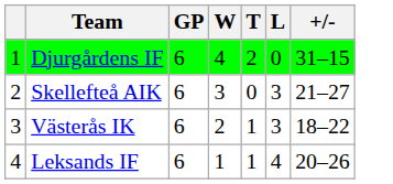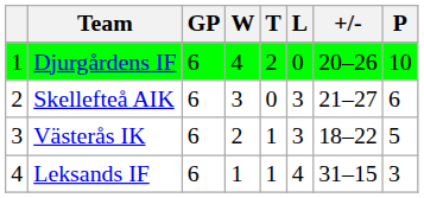 <table class="wikitable">
 <tr>
 <th></th>
 <th>Team</th>
 <th>GP</th>
 <th>W</th>
 <th>T</th>
 <th>L</th>
 <th>+/-</th>
+<th>P</th>
 </tr>
 <tr style="background:#00FF00">
 <td>1</td>
 <td><a href='#'>Djurgårdens IF</a></td>
 <td>6</td>
 <td>4</td>
 <td>2</td>
 <td>0</td>
-<td>31–15</td>
+<td>20–26</td>
+<td>10</td>
 </tr>
 <tr style="background:#FFFFFF">
 <td>2</td>
 <td><a href='#'>Skellefteå AIK</a></td>
 <td>6</td>
 <td>3</td>
 <td>0</td>
 <td>3</td>
 <td>21–27</td>
+<td>6</td>
 </tr>
 <tr style="background:#FFFFFF">
 <td>3</td>
 <td><a href='#'>Västerås IK</a></td>
 <td>6</td>
 <td>2</td>
 <td>1</td>
 <td>3</td>
 <td>18–22</td>
+<td>5</td>
 </tr>
 <tr style="background:#FFFFFF">
 <td>4</td>
 <td><a href='#'>Leksands IF</a></td>
 <td>6</td>
 <td>1</td>
 <td>1</td>
 <td>4</td>
-<td>20–26</td>
+<td>31–15</td>
+<td>3</td>
 </tr>
 </table>
